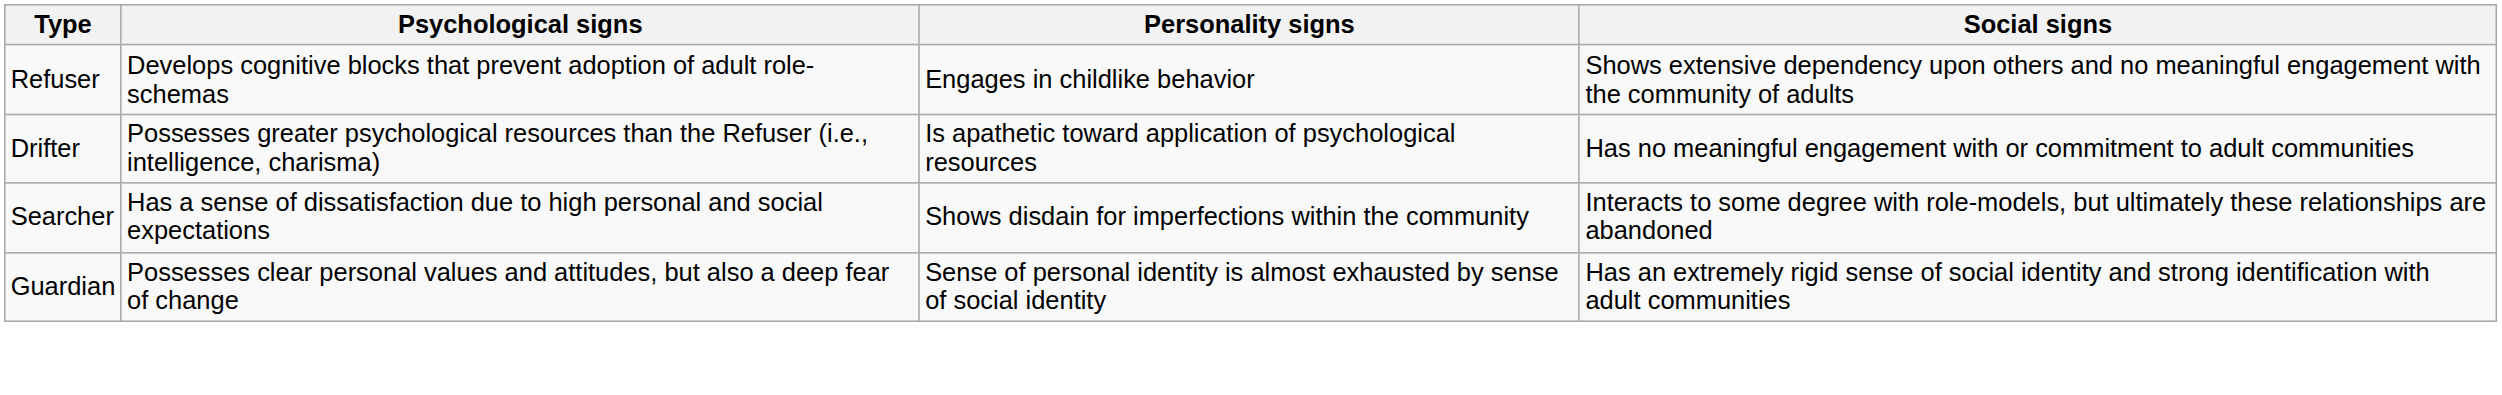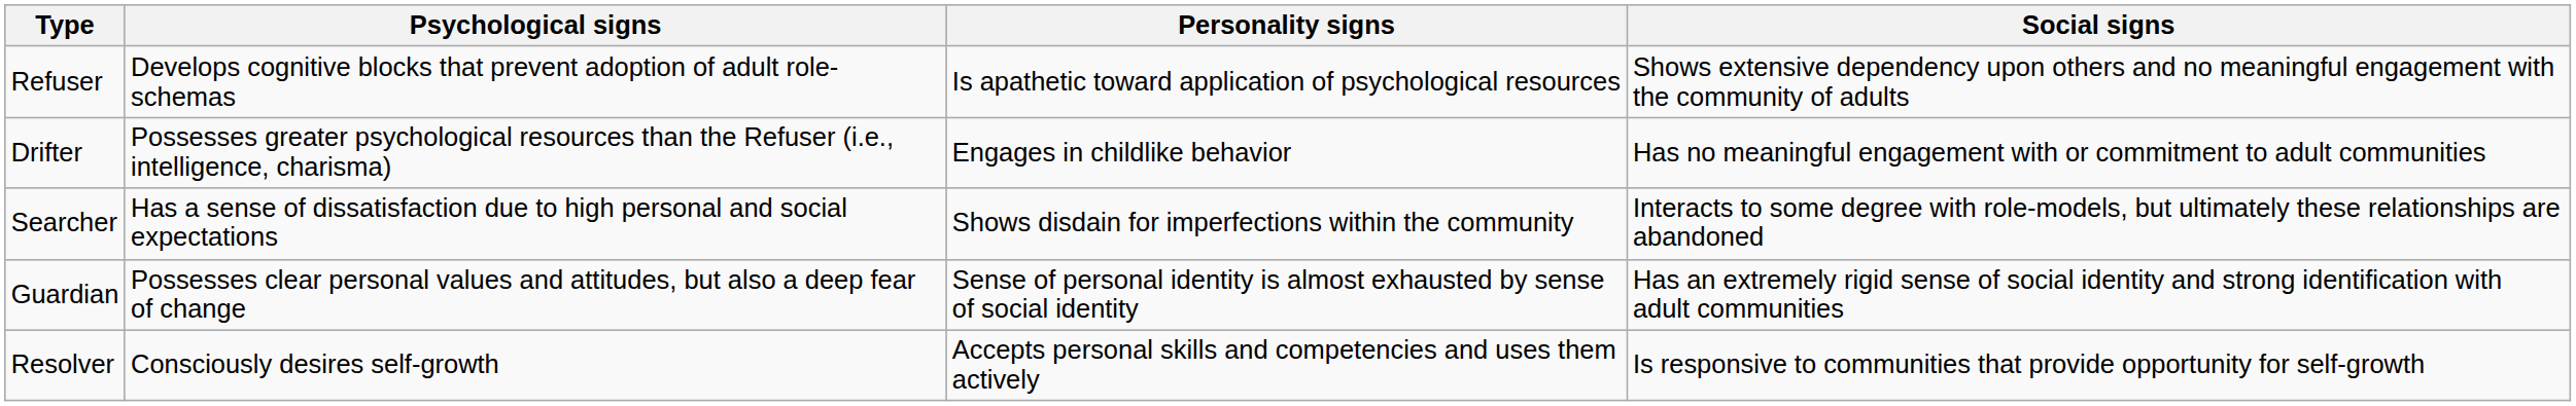 <table class="wikitable">
 <tr>
 <th>Type</th>
 <th>Psychological signs</th>
 <th>Personality signs</th>
 <th>Social signs</th>
 </tr>
 <tr>
 <td>Refuser</td>
 <td>Develops cognitive blocks that prevent adoption of adult role-schemas</td>
-<td>Engages in childlike behavior</td>
+<td>Is apathetic toward application of psychological resources</td>
 <td>Shows extensive dependency upon others and no meaningful engagement with the community of adults</td>
 </tr>
 <tr>
 <td>Drifter</td>
 <td>Possesses greater psychological resources than the Refuser (i.e., intelligence, charisma)</td>
-<td>Is apathetic toward application of psychological resources</td>
+<td>Engages in childlike behavior</td>
 <td>Has no meaningful engagement with or commitment to adult communities</td>
 </tr>
 <tr>
 <td>Searcher</td>
 <td>Has a sense of dissatisfaction due to high personal and social expectations</td>
 <td>Shows disdain for imperfections within the community</td>
 <td>Interacts to some degree with role-models, but ultimately these relationships are abandoned</td>
 </tr>
 <tr>
 <td>Guardian</td>
 <td>Possesses clear personal values and attitudes, but also a deep fear of change</td>
 <td>Sense of personal identity is almost exhausted by sense of social identity</td>
 <td>Has an extremely rigid sense of social identity and strong identification with adult communities</td>
 </tr>
+<tr>
+<td>Resolver</td>
+<td>Consciously desires self-growth</td>
+<td>Accepts personal skills and competencies and uses them actively</td>
+<td>Is responsive to communities that provide opportunity for self-growth</td>
+</tr>
 </table>
